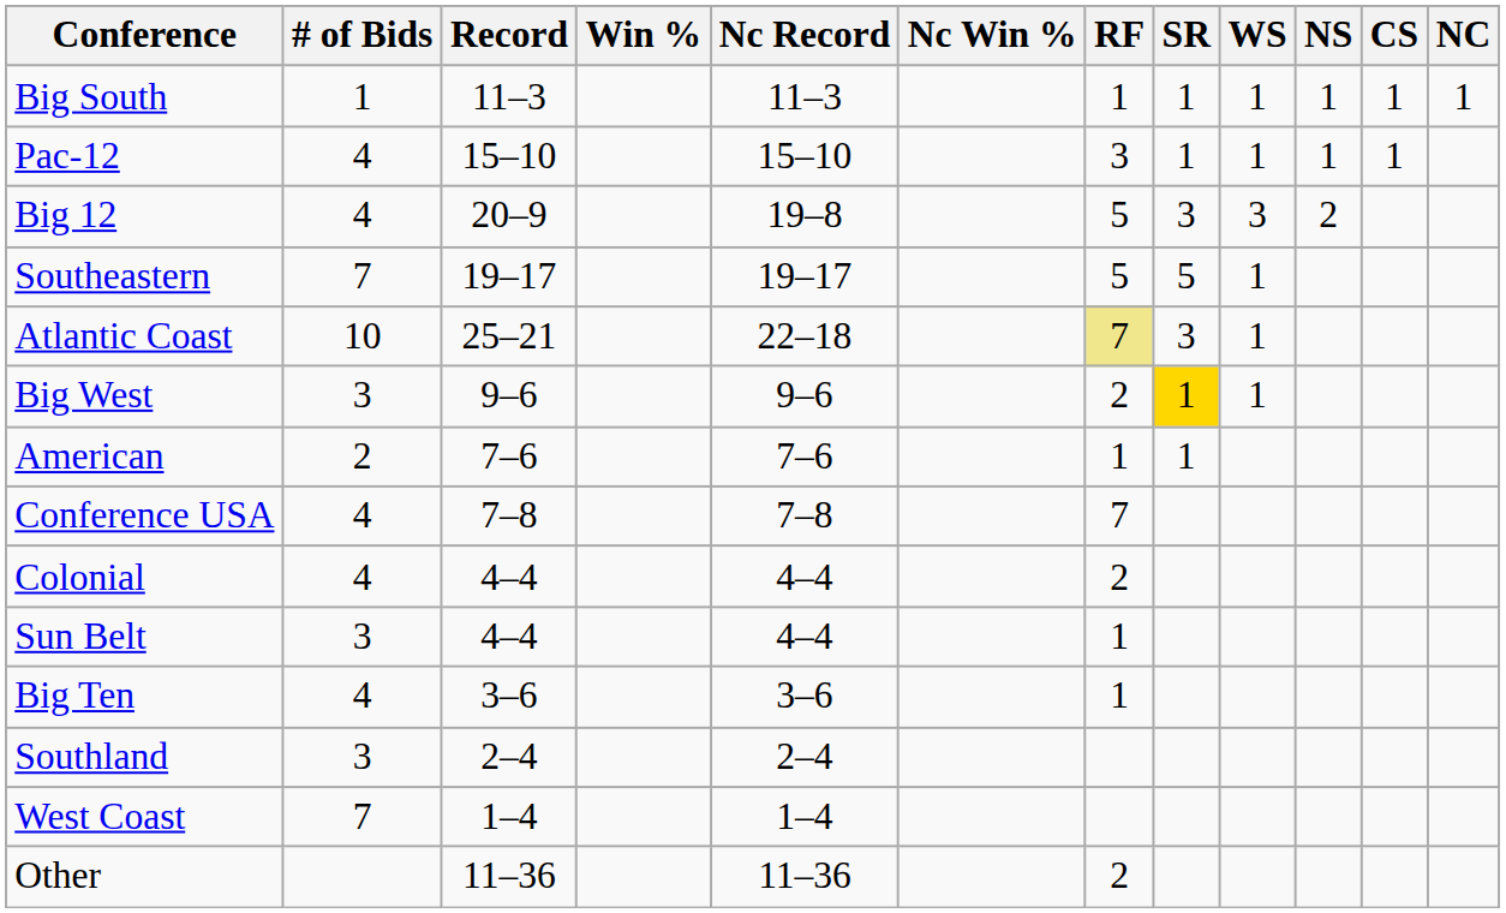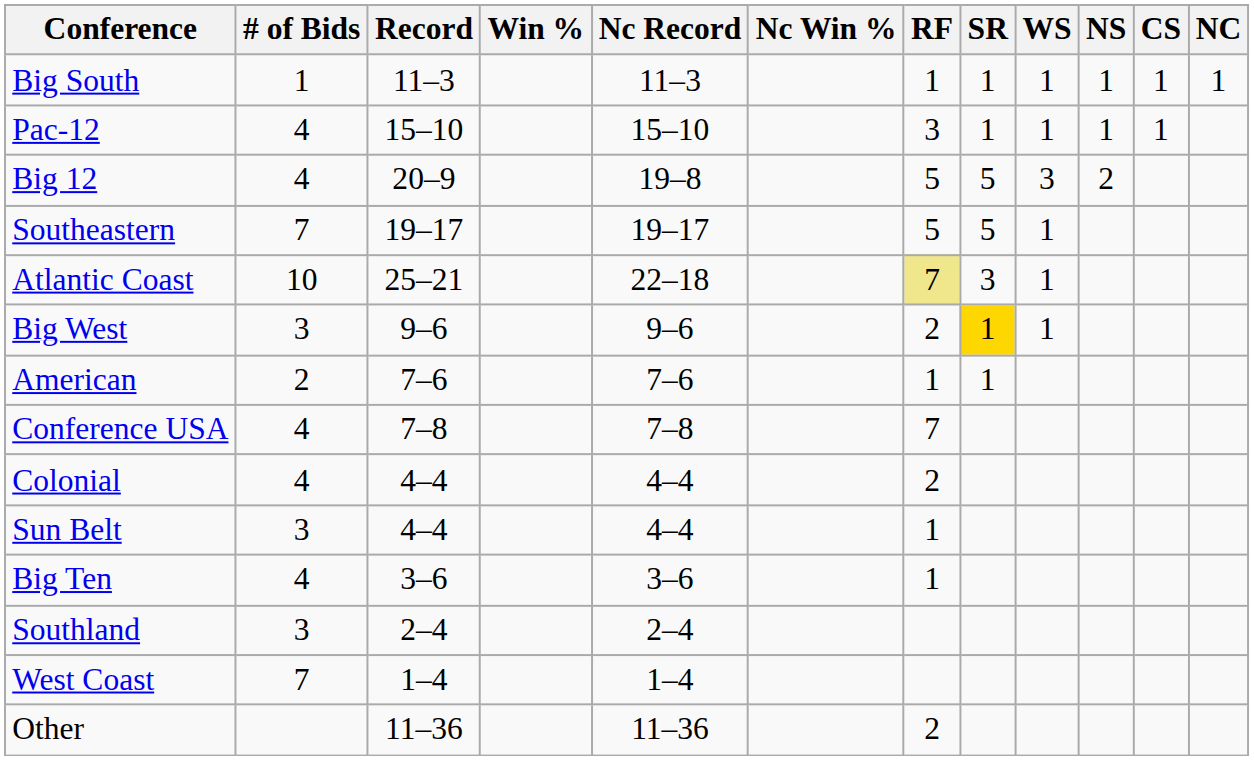 <table class="wikitable sortable">
 <tr>
 <th>Conference</th>
 <th># of Bids</th>
 <th>Record</th>
 <th>Win %</th>
 <th>Nc Record</th>
 <th>Nc Win %</th>
 <th>RF</th>
 <th>SR</th>
 <th>WS</th>
 <th>NS</th>
 <th>CS</th>
 <th>NC</th>
 </tr>
 <tr style="text-align:center;">
 <td align="left"><a href='#'>Big South</a></td>
 <td>1</td>
 <td>11–3</td>
 <td></td>
 <td>11–3</td>
 <td></td>
 <td>1</td>
 <td>1</td>
 <td>1</td>
 <td>1</td>
 <td>1</td>
 <td>1</td>
 </tr>
 <tr style="text-align:center;">
 <td align="left"><a href='#'>Pac-12</a></td>
 <td>4</td>
 <td>15–10</td>
 <td></td>
 <td>15–10</td>
 <td></td>
 <td>3</td>
 <td>1</td>
 <td>1</td>
 <td>1</td>
 <td>1</td>
 <td></td>
 </tr>
 <tr style="text-align:center;">
 <td align="left"><a href='#'>Big 12</a></td>
 <td>4</td>
 <td>20–9</td>
 <td></td>
 <td>19–8</td>
 <td></td>
 <td>5</td>
-<td>3</td>
+<td>5</td>
 <td>3</td>
 <td>2</td>
 <td></td>
 <td></td>
 </tr>
 <tr style="text-align:center;">
 <td align="left"><a href='#'>Southeastern</a></td>
 <td>7</td>
 <td>19–17</td>
 <td></td>
 <td>19–17</td>
 <td></td>
 <td>5</td>
 <td>5</td>
 <td>1</td>
 <td></td>
 <td></td>
 <td></td>
 </tr>
 <tr style="text-align:center;">
 <td align="left"><a href='#'>Atlantic Coast</a></td>
 <td>10</td>
 <td>25–21</td>
 <td></td>
 <td>22–18</td>
 <td></td>
 <td style="background: khaki;">7</td>
 <td>3</td>
 <td>1</td>
 <td></td>
 <td></td>
 <td></td>
 </tr>
 <tr style="text-align:center;">
 <td align="left"><a href='#'>Big West</a></td>
 <td>3</td>
 <td>9–6</td>
 <td></td>
 <td>9–6</td>
 <td></td>
 <td>2</td>
 <td style="background: gold;">1</td>
 <td>1</td>
 <td></td>
 <td></td>
 <td></td>
 </tr>
 <tr style="text-align:center;">
 <td align="left"><a href='#'>American</a></td>
 <td>2</td>
 <td>7–6</td>
 <td></td>
 <td>7–6</td>
 <td></td>
 <td>1</td>
 <td>1</td>
 <td></td>
 <td></td>
 <td></td>
 <td></td>
 </tr>
 <tr style="text-align:center;">
 <td align="left"><a href='#'>Conference USA</a></td>
 <td>4</td>
 <td>7–8</td>
 <td></td>
 <td>7–8</td>
 <td></td>
 <td>7</td>
 <td></td>
 <td></td>
 <td></td>
 <td></td>
 <td></td>
 </tr>
 <tr style="text-align:center;">
 <td align="left"><a href='#'>Colonial</a></td>
 <td>4</td>
 <td>4–4</td>
 <td></td>
 <td>4–4</td>
 <td></td>
 <td>2</td>
 <td></td>
 <td></td>
 <td></td>
 <td></td>
 <td></td>
 </tr>
 <tr style="text-align:center;">
 <td align="left"><a href='#'>Sun Belt</a></td>
 <td>3</td>
 <td>4–4</td>
 <td></td>
 <td>4–4</td>
 <td></td>
 <td>1</td>
 <td></td>
 <td></td>
 <td></td>
 <td></td>
 <td></td>
 </tr>
 <tr style="text-align:center;">
 <td align="left"><a href='#'>Big Ten</a></td>
 <td>4</td>
 <td>3–6</td>
 <td></td>
 <td>3–6</td>
 <td></td>
 <td>1</td>
 <td></td>
 <td></td>
 <td></td>
 <td></td>
 <td></td>
 </tr>
 <tr style="text-align:center;">
 <td align="left"><a href='#'>Southland</a></td>
 <td>3</td>
 <td>2–4</td>
 <td></td>
 <td>2–4</td>
 <td></td>
 <td></td>
 <td></td>
 <td></td>
 <td></td>
 <td></td>
 <td></td>
 </tr>
 <tr style="text-align:center;">
 <td align="left"><a href='#'>West Coast</a></td>
 <td>7</td>
 <td>1–4</td>
 <td></td>
 <td>1–4</td>
 <td></td>
 <td></td>
 <td></td>
 <td></td>
 <td></td>
 <td></td>
 <td></td>
 </tr>
 <tr style="text-align:center;">
 <td align="left">Other</td>
 <td></td>
 <td>11–36</td>
 <td></td>
 <td>11–36</td>
 <td></td>
 <td>2</td>
 <td></td>
 <td></td>
 <td></td>
 <td></td>
 <td></td>
 </tr>
 </table>
